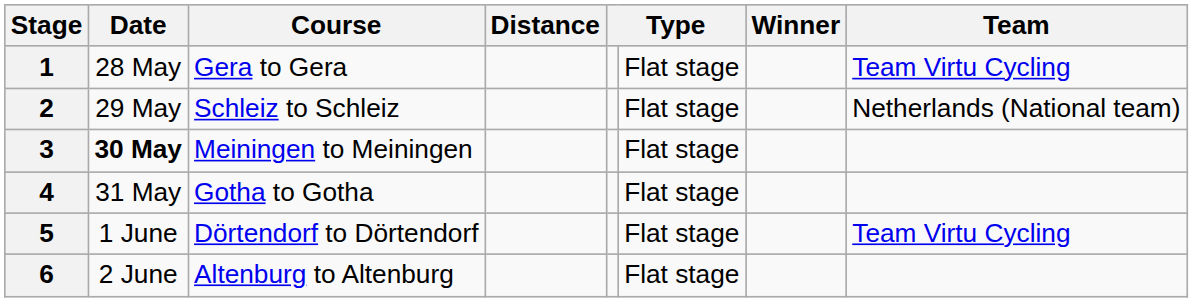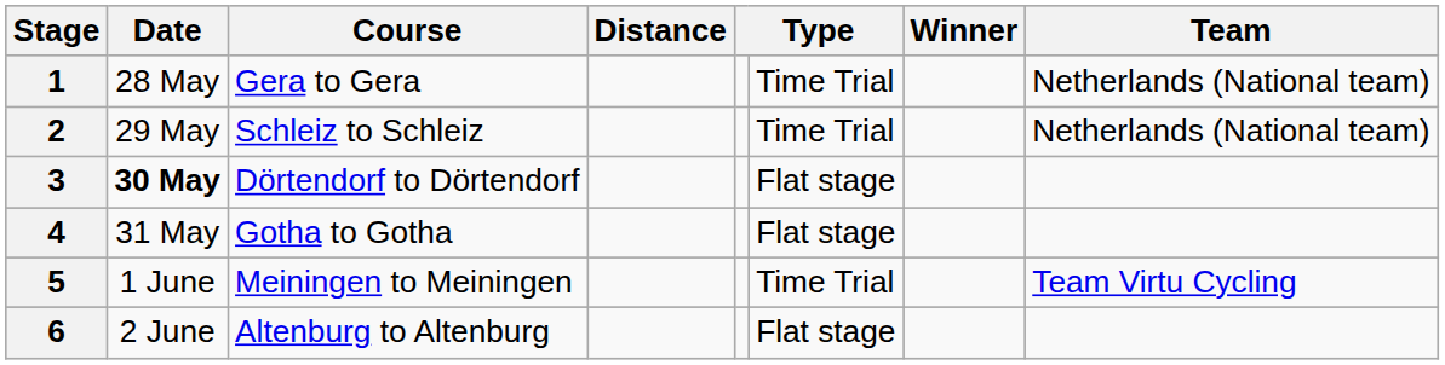 <table class=wikitable>
 <tr>
 <th>Stage</th>
 <th>Date</th>
 <th>Course</th>
 <th>Distance</th>
 <th colspan=2>Type</th>
 <th>Winner</th>
 <th>Team</th>
 </tr>
 <tr>
 <th align=center>1</th>
 <td align=center>28 May</td>
 <td><a href='#'>Gera</a> to Gera</td>
 <td align=center></td>
 <td></td>
-<td>Flat stage</td>
+<td>Time Trial</td>
 <td></td>
-<td><a href='#'>Team Virtu Cycling</a></td>
+<td>Netherlands (National team)</td>
 </tr>
 <tr>
 <th align=center>2</th>
 <td align=center>29 May</td>
 <td><a href='#'>Schleiz</a> to Schleiz</td>
 <td align=center></td>
 <td></td>
-<td>Flat stage</td>
+<td>Time Trial</td>
 <td></td>
 <td>Netherlands (National team)</td>
 </tr>
 <tr>
 <th align=center>3</th>
 <td align=center><strong>30 May</strong></td>
-<td><a href='#'>Meiningen</a> to Meiningen</td>
+<td><a href='#'>Dörtendorf</a> to Dörtendorf</td>
 <td align=center></td>
 <td></td>
 <td>Flat stage</td>
 <td></td>
 <td></td>
 </tr>
 <tr>
 <th align=center>4</th>
 <td align=center>31 May</td>
 <td><a href='#'>Gotha</a> to Gotha</td>
 <td align=center></td>
 <td></td>
 <td>Flat stage</td>
 <td></td>
 <td></td>
 </tr>
 <tr>
 <th align=center>5</th>
 <td align=center>1 June</td>
-<td><a href='#'>Dörtendorf</a> to Dörtendorf</td>
+<td><a href='#'>Meiningen</a> to Meiningen</td>
 <td align=center></td>
 <td></td>
-<td>Flat stage</td>
+<td>Time Trial</td>
 <td></td>
 <td><a href='#'>Team Virtu Cycling</a></td>
 </tr>
 <tr>
 <th align=center>6</th>
 <td align=center>2 June</td>
 <td><a href='#'>Altenburg</a> to Altenburg</td>
 <td align=center></td>
 <td></td>
 <td>Flat stage</td>
 <td></td>
 <td></td>
 </tr>
 </table>
